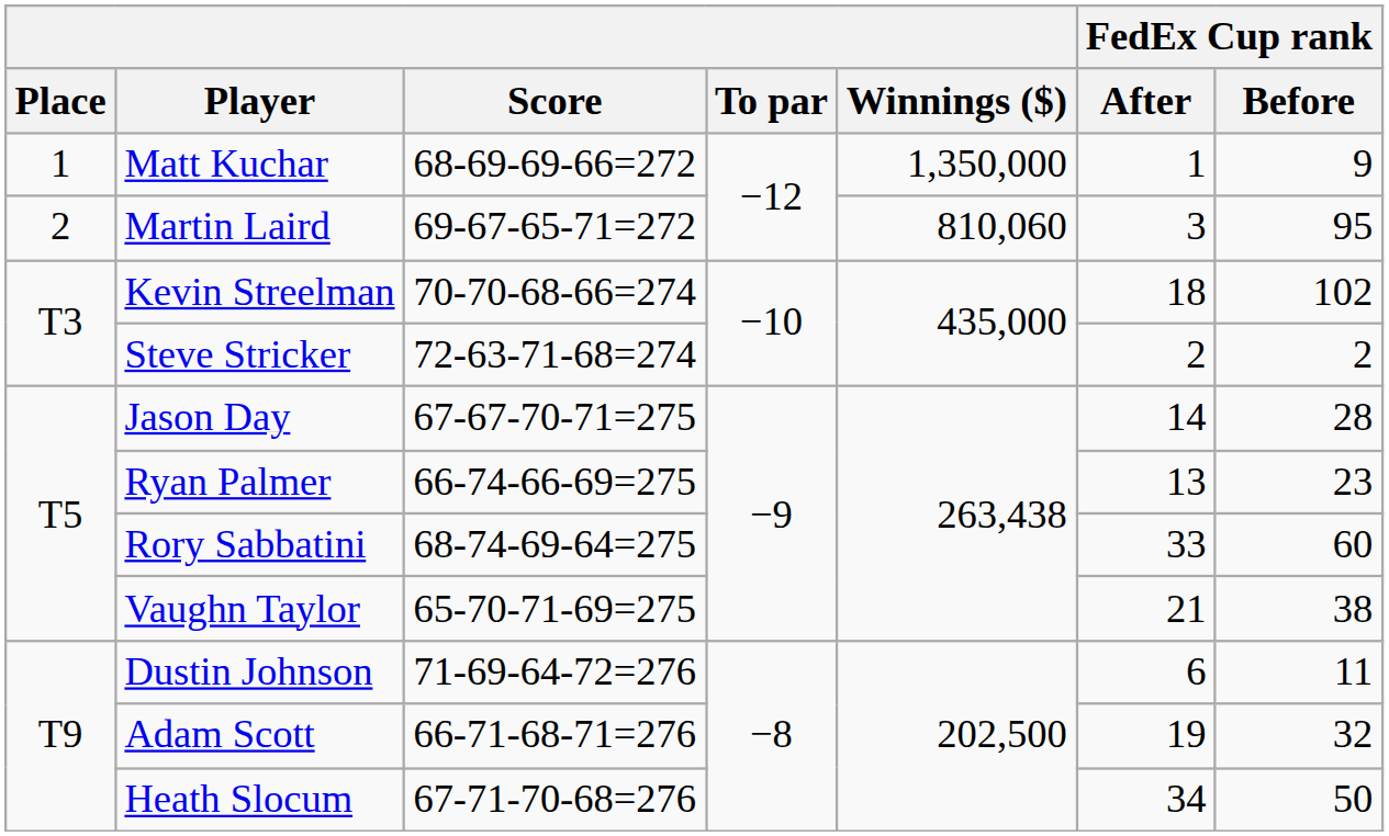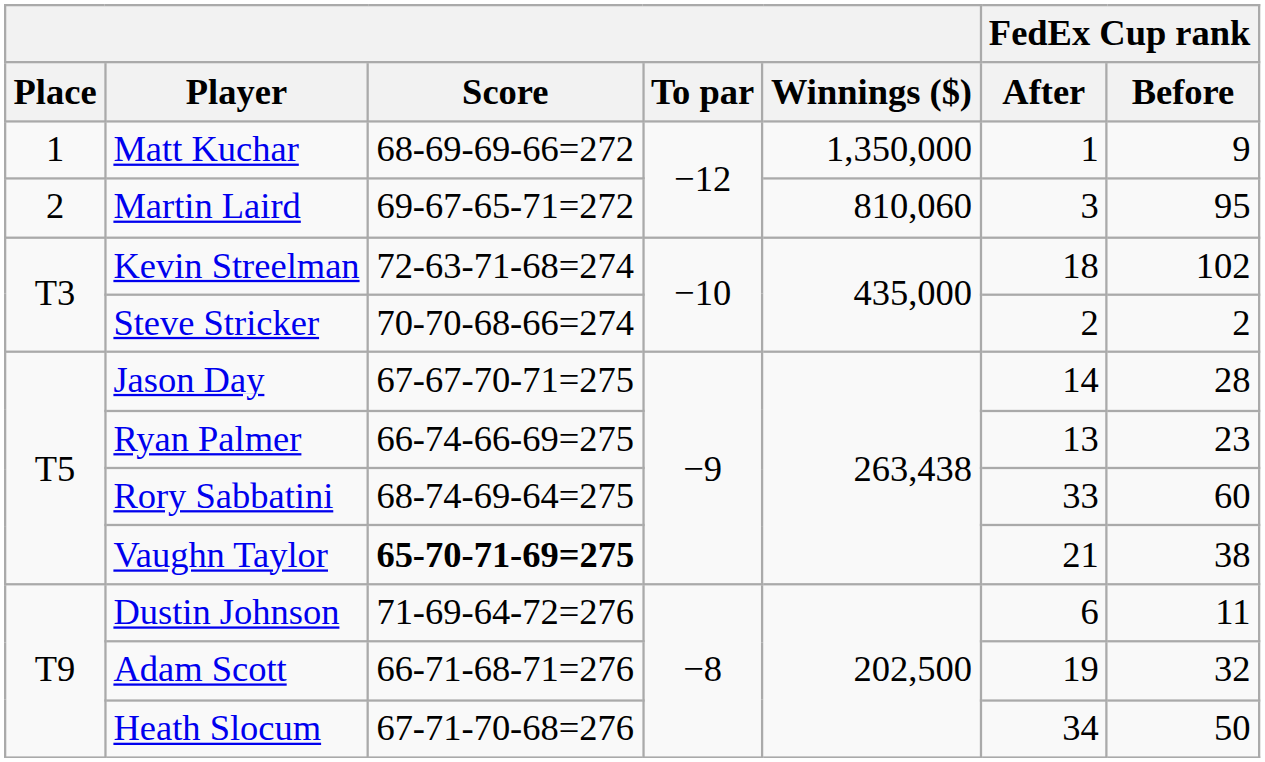 <table class=wikitable>
 <tr>
 <th colspan=5></th>
 <th colspan=2>FedEx Cup rank</th>
 </tr>
 <tr>
 <th>Place</th>
 <th>Player</th>
 <th>Score</th>
 <th>To par</th>
 <th>Winnings ($)</th>
 <th>After</th>
 <th>Before</th>
 </tr>
 <tr>
 <td align=center>1</td>
 <td> <a href='#'>Matt Kuchar</a></td>
 <td>68-69-69-66=272</td>
 <td align=center rowspan=2>−12</td>
 <td align=right>1,350,000</td>
 <td align=right>1</td>
 <td align=right>9</td>
 </tr>
 <tr>
 <td align=center>2</td>
 <td> <a href='#'>Martin Laird</a></td>
 <td>69-67-65-71=272</td>
 <td align=right>810,060</td>
 <td align=right>3</td>
 <td align=right>95</td>
 </tr>
 <tr>
 <td align=center rowspan=2>T3</td>
 <td> <a href='#'>Kevin Streelman</a></td>
-<td>70-70-68-66=274</td>
+<td>72-63-71-68=274</td>
 <td align=center rowspan=2>−10</td>
 <td align=right rowspan=2>435,000</td>
 <td align=right>18</td>
 <td align=right>102</td>
 </tr>
 <tr>
 <td> <a href='#'>Steve Stricker</a></td>
-<td>72-63-71-68=274</td>
+<td>70-70-68-66=274</td>
 <td align=right>2</td>
 <td align=right>2</td>
 </tr>
 <tr>
 <td align=center rowspan=4>T5</td>
 <td> <a href='#'>Jason Day</a></td>
 <td>67-67-70-71=275</td>
 <td align=center rowspan=4>−9</td>
 <td align=right rowspan=4>263,438</td>
 <td align=right>14</td>
 <td align=right>28</td>
 </tr>
 <tr>
 <td> <a href='#'>Ryan Palmer</a></td>
 <td>66-74-66-69=275</td>
 <td align=right>13</td>
 <td align=right>23</td>
 </tr>
 <tr>
 <td> <a href='#'>Rory Sabbatini</a></td>
 <td>68-74-69-64=275</td>
 <td align=right>33</td>
 <td align=right>60</td>
 </tr>
 <tr>
 <td> <a href='#'>Vaughn Taylor</a></td>
-<td>65-70-71-69=275</td>
+<td><strong>65-70-71-69=275</strong></td>
 <td align=right>21</td>
 <td align=right>38</td>
 </tr>
 <tr>
 <td align=center rowspan=3>T9</td>
 <td> <a href='#'>Dustin Johnson</a></td>
 <td>71-69-64-72=276</td>
 <td align=center rowspan=3>−8</td>
 <td align=right rowspan=3>202,500</td>
 <td align=right>6</td>
 <td align=right>11</td>
 </tr>
 <tr>
 <td> <a href='#'>Adam Scott</a></td>
 <td>66-71-68-71=276</td>
 <td align=right>19</td>
 <td align=right>32</td>
 </tr>
 <tr>
 <td> <a href='#'>Heath Slocum</a></td>
 <td>67-71-70-68=276</td>
 <td align=right>34</td>
 <td align=right>50</td>
 </tr>
 </table>
